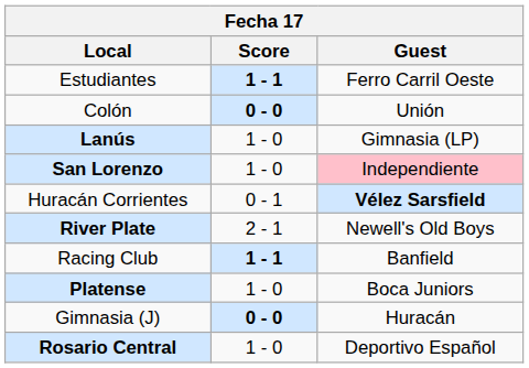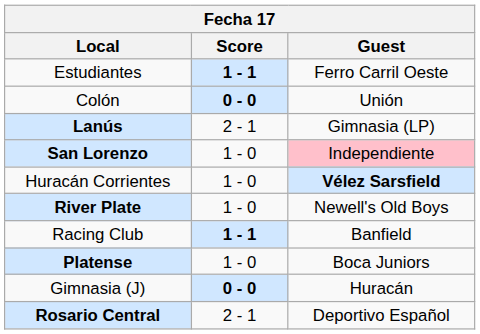 <table class="wikitable nowrap" style="font-size:88%; float:left; margin-right:1em;">
 <tr>
 <th colspan=3 align=center>Fecha 17</th>
 </tr>
 <tr>
 <th width="150">Local</th>
 <th width="75">Score</th>
 <th width="150">Guest</th>
 </tr>
 <tr align=center>
 <td>Estudiantes</td>
 <td bgcolor=#D0E7FF><strong>1 - 1</strong></td>
 <td>Ferro Carril Oeste</td>
 </tr>
 <tr align=center>
 <td>Colón</td>
 <td bgcolor=#D0E7FF><strong>0 - 0</strong></td>
 <td>Unión</td>
 </tr>
 <tr align=center>
 <td bgcolor=#D0E7FF><strong>Lanús</strong></td>
-<td>1 - 0</td>
+<td>2 - 1</td>
 <td>Gimnasia (LP)</td>
 </tr>
 <tr align=center>
 <td bgcolor=#D0E7FF><strong>San Lorenzo</strong></td>
 <td>1 - 0</td>
 <td style="background: pink;">Independiente</td>
 </tr>
 <tr align=center>
 <td>Huracán Corrientes</td>
-<td>0 - 1</td>
+<td>1 - 0</td>
 <td bgcolor=#D0E7FF><strong>Vélez Sarsfield</strong></td>
 </tr>
 <tr align=center>
 <td bgcolor=#D0E7FF><strong>River Plate</strong></td>
-<td>2 - 1</td>
+<td>1 - 0</td>
 <td>Newell's Old Boys</td>
 </tr>
 <tr align=center>
 <td>Racing Club</td>
 <td bgcolor=#D0E7FF><strong>1 - 1</strong></td>
 <td>Banfield</td>
 </tr>
 <tr align=center>
 <td bgcolor=#D0E7FF><strong>Platense</strong></td>
 <td>1 - 0</td>
 <td>Boca Juniors</td>
 </tr>
 <tr align=center>
 <td>Gimnasia (J)</td>
 <td bgcolor=#D0E7FF><strong>0 - 0</strong></td>
 <td>Huracán</td>
 </tr>
 <tr align=center>
 <td bgcolor=#D0E7FF><strong>Rosario Central</strong></td>
-<td>1 - 0</td>
+<td>2 - 1</td>
 <td>Deportivo Español</td>
 </tr>
 </table>
